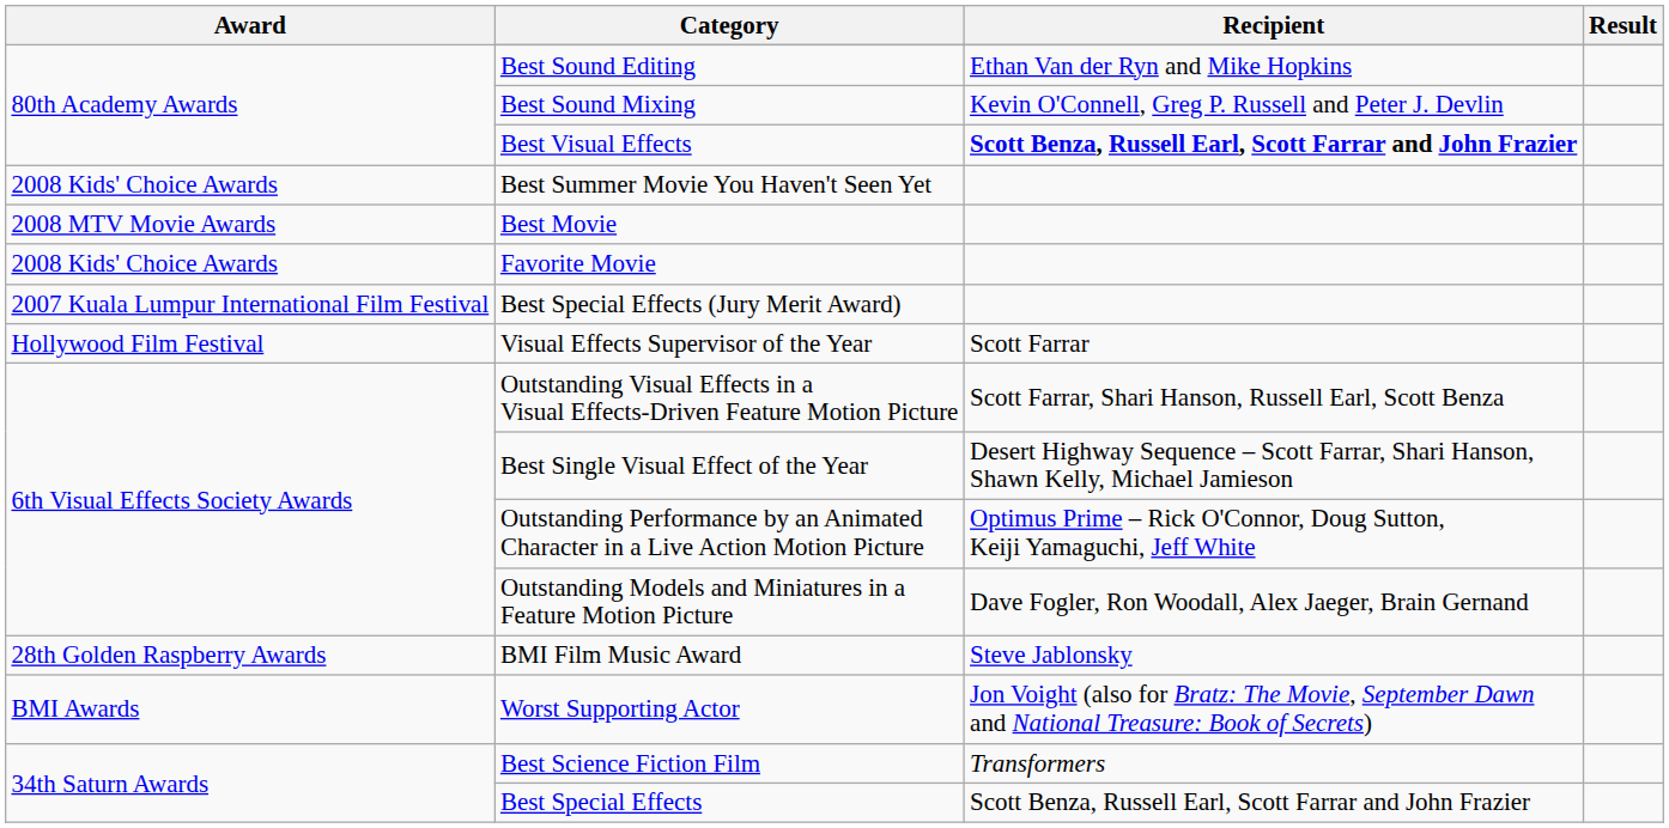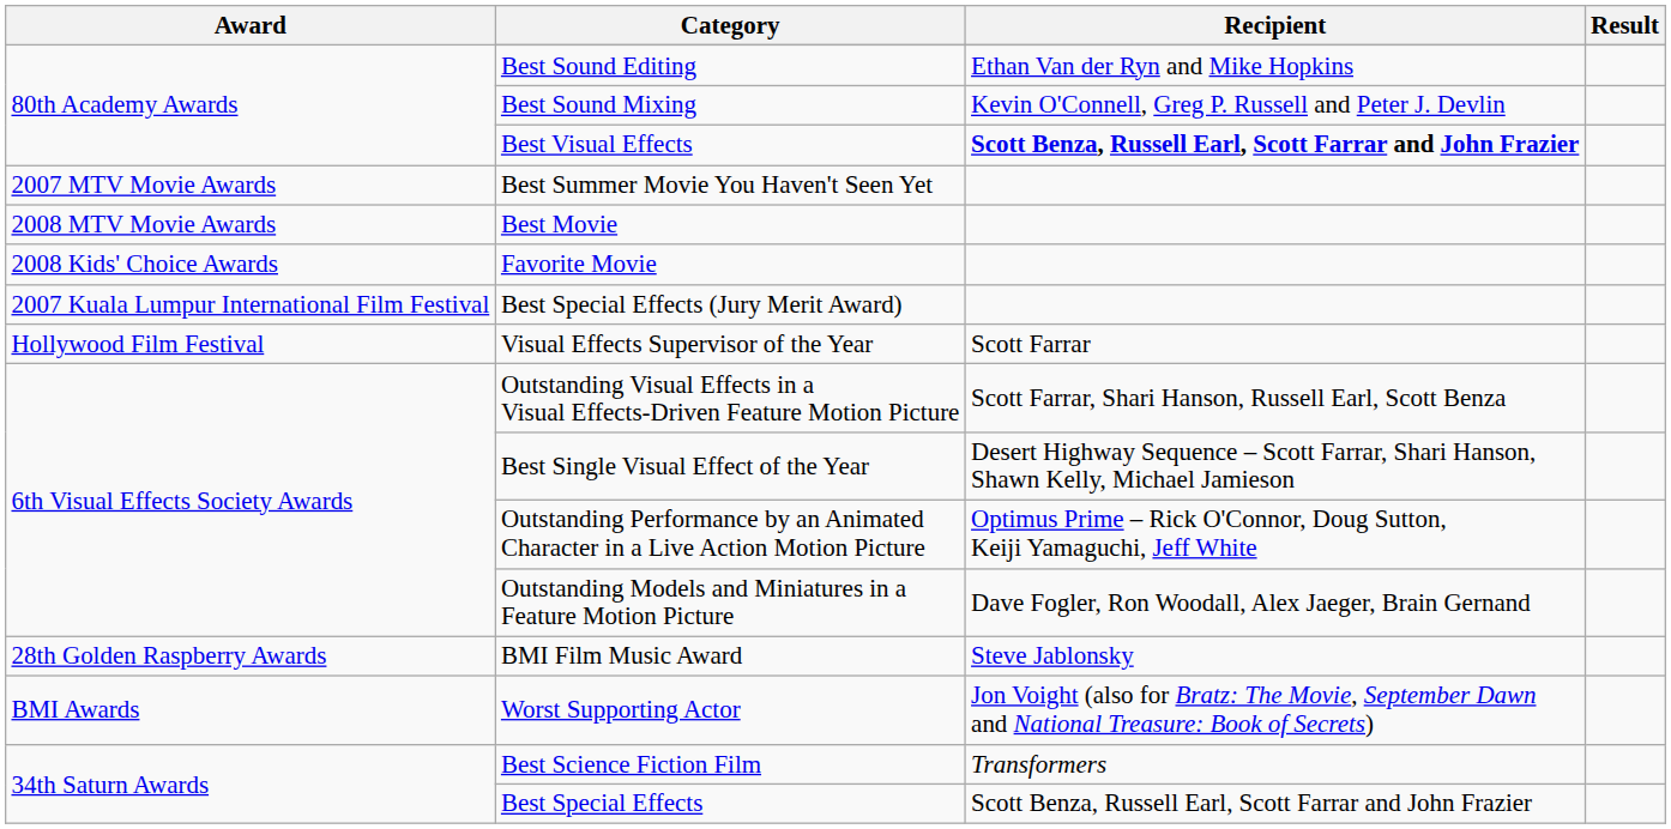 <table class="wikitable plainrowheaders sortable">
 <tr>
 <th scope="col">Award</th>
 <th scope="col">Category</th>
 <th scope="col">Recipient</th>
 <th scope="col">Result</th>
 </tr>
 <tr>
 <td rowspan="4"><a href='#'>80th Academy Awards</a></td>
 </tr>
 <tr>
 <td><a href='#'>Best Sound Editing</a></td>
 <td><a href='#'>Ethan Van der Ryn</a> and <a href='#'>Mike Hopkins</a></td>
 <td></td>
 </tr>
 <tr>
 <td><a href='#'>Best Sound Mixing</a></td>
 <td><a href='#'>Kevin O'Connell</a>, <a href='#'>Greg P. Russell</a> and <a href='#'>Peter J. Devlin</a></td>
 <td></td>
 </tr>
 <tr>
 <td><a href='#'>Best Visual Effects</a></td>
 <td><strong><a href='#'>Scott Benza</a>, <a href='#'>Russell Earl</a>, <a href='#'>Scott Farrar</a> and <a href='#'>John Frazier</a></strong></td>
 <td></td>
 </tr>
 <tr>
-<td><a href='#'>2008 Kids' Choice Awards</a></td>
+<td><a href='#'>2007 MTV Movie Awards</a></td>
 <td>Best Summer Movie You Haven't Seen Yet</td>
 <td></td>
 <td></td>
 </tr>
 <tr>
 <td><a href='#'>2008 MTV Movie Awards</a></td>
 <td><a href='#'>Best Movie</a></td>
 <td></td>
 <td></td>
 </tr>
 <tr>
 <td><a href='#'>2008 Kids' Choice Awards</a></td>
 <td><a href='#'>Favorite Movie</a></td>
 <td></td>
 <td></td>
 </tr>
 <tr>
 <td><a href='#'>2007 Kuala Lumpur International Film Festival</a></td>
 <td>Best Special Effects (Jury Merit Award)</td>
 <td></td>
 <td></td>
 </tr>
 <tr>
 <td><a href='#'>Hollywood Film Festival</a></td>
 <td>Visual Effects Supervisor of the Year</td>
 <td>Scott Farrar</td>
 <td></td>
 </tr>
 <tr>
 <td rowspan=4><a href='#'>6th Visual Effects Society Awards</a></td>
 <td>Outstanding Visual Effects in a<br>Visual Effects-Driven Feature Motion Picture</td>
 <td>Scott Farrar, Shari Hanson, Russell Earl, Scott Benza</td>
 <td></td>
 </tr>
 <tr>
 <td>Best Single Visual Effect of the Year</td>
 <td>Desert Highway Sequence – Scott Farrar, Shari Hanson,<br>Shawn Kelly, Michael Jamieson</td>
 <td></td>
 </tr>
 <tr>
 <td>Outstanding Performance by an Animated<br>Character in a Live Action Motion Picture</td>
 <td><a href='#'>Optimus Prime</a> – Rick O'Connor, Doug Sutton,<br>Keiji Yamaguchi, <a href='#'>Jeff White</a></td>
 <td></td>
 </tr>
 <tr>
 <td>Outstanding Models and Miniatures in a<br>Feature Motion Picture</td>
 <td>Dave Fogler, Ron Woodall, Alex Jaeger, Brain Gernand</td>
 <td></td>
 </tr>
 <tr>
 <td><a href='#'>28th Golden Raspberry Awards</a></td>
 <td>BMI Film Music Award</td>
 <td><a href='#'>Steve Jablonsky</a></td>
 <td></td>
 </tr>
 <tr>
 <td><a href='#'>BMI Awards</a></td>
 <td><a href='#'>Worst Supporting Actor</a></td>
 <td><a href='#'>Jon Voight</a> (also for <em><a href='#'>Bratz: The Movie</a></em>, <em><a href='#'>September Dawn</a></em><br>and <em><a href='#'>National Treasure: Book of Secrets</a></em>)</td>
 <td></td>
 </tr>
 <tr>
 <td rowspan="2"><a href='#'>34th Saturn Awards</a></td>
 <td><a href='#'>Best Science Fiction Film</a></td>
 <td><em>Transformers</em></td>
 <td></td>
 </tr>
 <tr>
 <td><a href='#'>Best Special Effects</a></td>
 <td>Scott Benza, Russell Earl, Scott Farrar and John Frazier</td>
 <td></td>
 </tr>
 </table>
